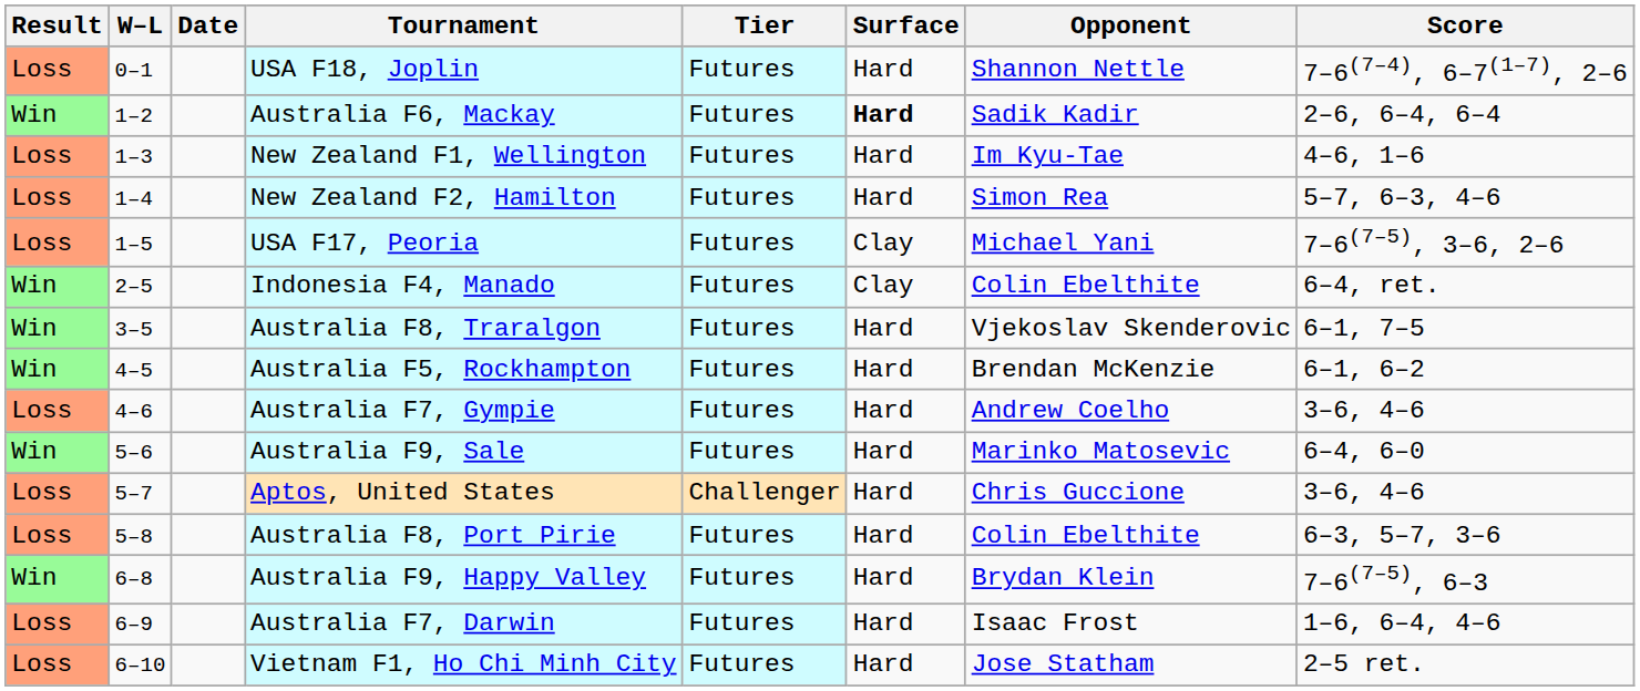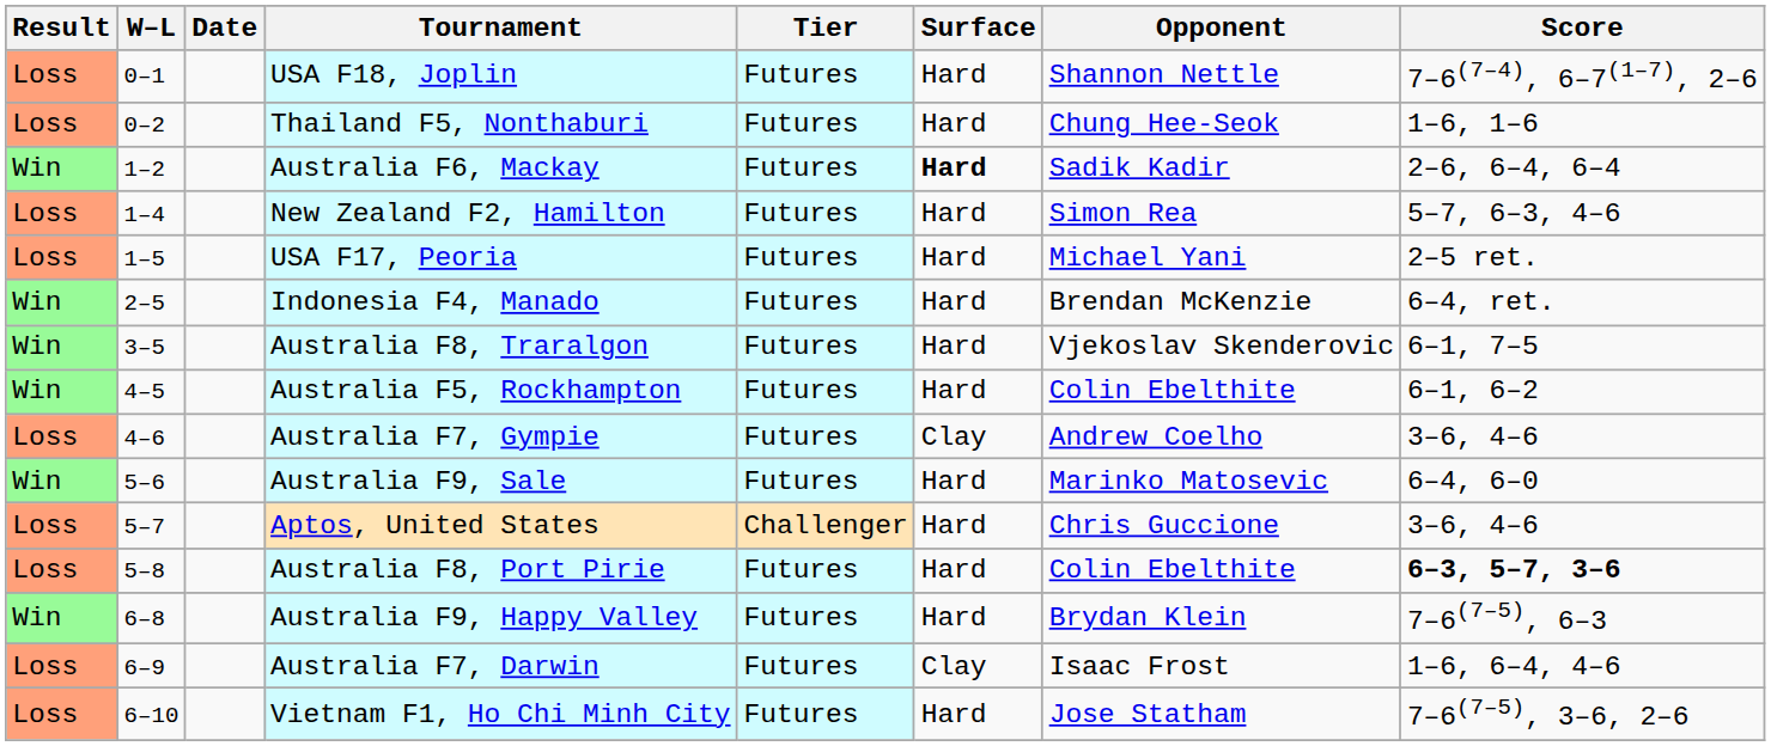 <table class="sortable wikitable">
 <tr>
 <th>Result</th>
 <th class="unsortable">W–L</th>
 <th>Date</th>
 <th>Tournament</th>
 <th>Tier</th>
 <th>Surface</th>
 <th>Opponent</th>
 <th class="unsortable">Score</th>
 </tr>
 <tr>
 <td bgcolor=FFA07A>Loss</td>
 <td><small>0–1</small></td>
 <td></td>
 <td style="background:#cffcff;">USA F18, <a href='#'>Joplin</a></td>
 <td style="background:#cffcff;">Futures</td>
 <td>Hard</td>
 <td> <a href='#'>Shannon Nettle</a></td>
 <td>7–6<sup>(7–4)</sup>, 6–7<sup>(1–7)</sup>, 2–6</td>
 </tr>
 <tr>
+<td bgcolor=FFA07A>Loss</td>
+<td><small>0–2</small></td>
+<td></td>
+<td style="background:#cffcff;">Thailand F5, <a href='#'>Nonthaburi</a></td>
+<td style="background:#cffcff;">Futures</td>
+<td>Hard</td>
+<td> <a href='#'>Chung Hee-Seok</a></td>
+<td>1–6, 1–6</td>
+</tr>
+<tr>
 <td bgcolor=98FB98>Win</td>
 <td><small>1–2</small></td>
 <td></td>
 <td style="background:#cffcff;">Australia F6, <a href='#'>Mackay</a></td>
 <td style="background:#cffcff;">Futures</td>
 <td><strong>Hard</strong></td>
 <td> <a href='#'>Sadik Kadir</a></td>
 <td>2–6, 6–4, 6–4</td>
-</tr>
-<tr>
-<td bgcolor=FFA07A>Loss</td>
-<td><small>1–3</small></td>
-<td></td>
-<td style="background:#cffcff;">New Zealand F1, <a href='#'>Wellington</a></td>
-<td style="background:#cffcff;">Futures</td>
-<td>Hard</td>
-<td> <a href='#'>Im Kyu-Tae</a></td>
-<td>4–6, 1–6</td>
 </tr>
 <tr>
 <td bgcolor=FFA07A>Loss</td>
 <td><small>1–4</small></td>
 <td></td>
 <td style="background:#cffcff;">New Zealand F2, <a href='#'>Hamilton</a></td>
 <td style="background:#cffcff;">Futures</td>
 <td>Hard</td>
 <td> <a href='#'>Simon Rea</a></td>
 <td>5–7, 6–3, 4–6</td>
 </tr>
 <tr>
 <td bgcolor=FFA07A>Loss</td>
 <td><small>1–5</small></td>
 <td></td>
 <td style="background:#cffcff;">USA F17, <a href='#'>Peoria</a></td>
 <td style="background:#cffcff;">Futures</td>
-<td>Clay</td>
+<td>Hard</td>
 <td> <a href='#'>Michael Yani</a></td>
-<td>7–6<sup>(7–5)</sup>, 3–6, 2–6</td>
+<td>2–5 ret.</td>
 </tr>
 <tr>
 <td bgcolor=98FB98>Win</td>
 <td><small>2–5</small></td>
 <td></td>
 <td style="background:#cffcff;">Indonesia F4, <a href='#'>Manado</a></td>
 <td style="background:#cffcff;">Futures</td>
-<td>Clay</td>
-<td> <a href='#'>Colin Ebelthite</a></td>
+<td>Hard</td>
+<td> Brendan McKenzie</td>
 <td>6–4, ret.</td>
 </tr>
 <tr>
 <td bgcolor=98FB98>Win</td>
 <td><small>3–5</small></td>
 <td></td>
 <td style="background:#cffcff;">Australia F8, <a href='#'>Traralgon</a></td>
 <td style="background:#cffcff;">Futures</td>
 <td>Hard</td>
 <td> Vjekoslav Skenderovic</td>
 <td>6–1, 7–5</td>
 </tr>
 <tr>
 <td bgcolor=98FB98>Win</td>
 <td><small>4–5</small></td>
 <td></td>
 <td style="background:#cffcff;">Australia F5, <a href='#'>Rockhampton</a></td>
 <td style="background:#cffcff;">Futures</td>
 <td>Hard</td>
-<td> Brendan McKenzie</td>
+<td> <a href='#'>Colin Ebelthite</a></td>
 <td>6–1, 6–2</td>
 </tr>
 <tr>
 <td bgcolor=FFA07A>Loss</td>
 <td><small>4–6</small></td>
 <td></td>
 <td style="background:#cffcff;">Australia F7, <a href='#'>Gympie</a></td>
 <td style="background:#cffcff;">Futures</td>
-<td>Hard</td>
+<td>Clay</td>
 <td> <a href='#'>Andrew Coelho</a></td>
 <td>3–6, 4–6</td>
 </tr>
 <tr>
 <td bgcolor=98FB98>Win</td>
 <td><small>5–6</small></td>
 <td></td>
 <td style="background:#cffcff;">Australia F9, <a href='#'>Sale</a></td>
 <td style="background:#cffcff;">Futures</td>
 <td>Hard</td>
 <td> <a href='#'>Marinko Matosevic</a></td>
 <td>6–4, 6–0</td>
 </tr>
 <tr>
 <td bgcolor=FFA07A>Loss</td>
 <td><small>5–7</small></td>
 <td></td>
 <td style="background:moccasin;"><a href='#'>Aptos</a>, United States</td>
 <td style="background:moccasin;">Challenger</td>
 <td>Hard</td>
 <td> <a href='#'>Chris Guccione</a></td>
 <td>3–6, 4–6</td>
 </tr>
 <tr>
 <td bgcolor=FFA07A>Loss</td>
 <td><small>5–8</small></td>
 <td></td>
 <td style="background:#cffcff;">Australia F8, <a href='#'>Port Pirie</a></td>
 <td style="background:#cffcff;">Futures</td>
 <td>Hard</td>
 <td> <a href='#'>Colin Ebelthite</a></td>
-<td>6–3, 5–7, 3–6</td>
+<td><strong>6–3, 5–7, 3–6</strong></td>
 </tr>
 <tr>
 <td bgcolor=98FB98>Win</td>
 <td><small>6–8</small></td>
 <td></td>
 <td style="background:#cffcff;">Australia F9, <a href='#'>Happy Valley</a></td>
 <td style="background:#cffcff;">Futures</td>
 <td>Hard</td>
 <td> <a href='#'>Brydan Klein</a></td>
 <td>7–6<sup>(7–5)</sup>, 6–3</td>
 </tr>
 <tr>
 <td bgcolor=FFA07A>Loss</td>
 <td><small>6–9</small></td>
 <td></td>
 <td style="background:#cffcff;">Australia F7, <a href='#'>Darwin</a></td>
 <td style="background:#cffcff;">Futures</td>
-<td>Hard</td>
+<td>Clay</td>
 <td> Isaac Frost</td>
 <td>1–6, 6–4, 4–6</td>
 </tr>
 <tr>
 <td bgcolor=FFA07A>Loss</td>
 <td><small>6–10</small></td>
 <td></td>
 <td style="background:#cffcff;">Vietnam F1, <a href='#'>Ho Chi Minh City</a></td>
 <td style="background:#cffcff;">Futures</td>
 <td>Hard</td>
 <td> <a href='#'>Jose Statham</a></td>
-<td>2–5 ret.</td>
+<td>7–6<sup>(7–5)</sup>, 3–6, 2–6</td>
 </tr>
 </table>
